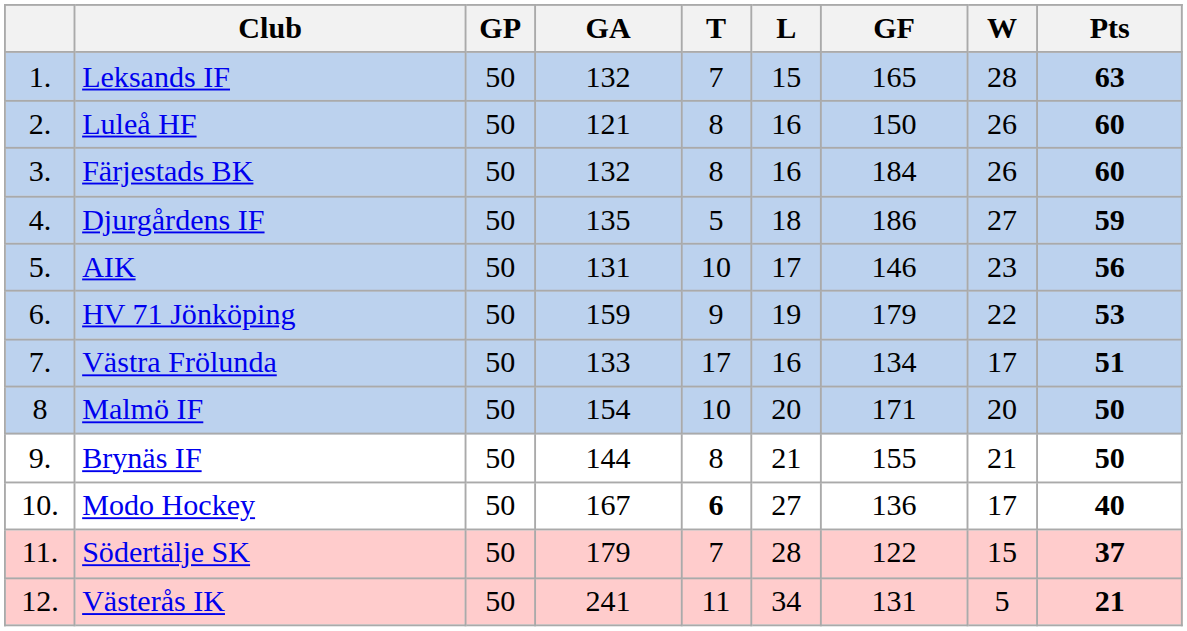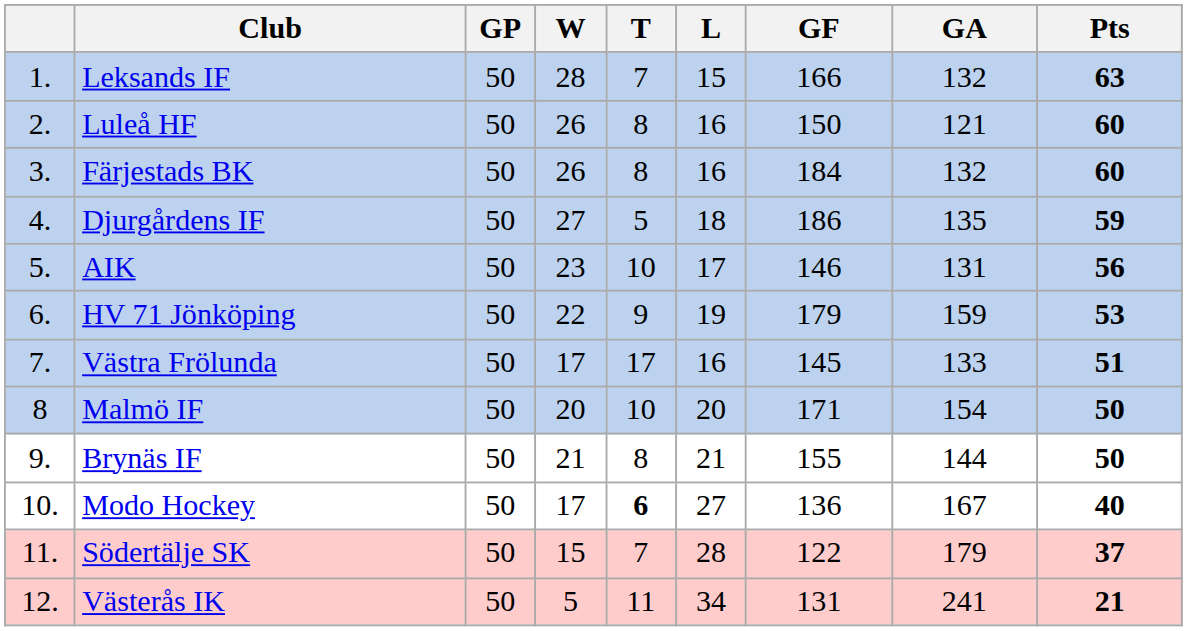 <table class="wikitable">
 <tr>
 <th width="30"></th>
 <th width="200">Club</th>
 <th width="30">GP</th>
-<th width="70">GA</th>
+<th width="30">W</th>
 <th width="30">T</th>
 <th width="30">L</th>
 <th width="70">GF</th>
-<th width="30">W</th>
+<th width="70">GA</th>
 <th width="70">Pts</th>
 </tr>
 <tr bgcolor="#BCD2EE" align="center">
 <td>1.</td>
 <td align="left"><a href='#'>Leksands IF</a></td>
 <td>50</td>
-<td>132</td>
+<td>28</td>
 <td>7</td>
 <td>15</td>
-<td>165</td>
-<td>28</td>
+<td>166</td>
+<td>132</td>
 <td><strong>63</strong></td>
 </tr>
 <tr bgcolor="#BCD2EE" align="center">
 <td>2.</td>
 <td align="left"><a href='#'>Luleå HF</a></td>
 <td>50</td>
-<td>121</td>
+<td>26</td>
 <td>8</td>
 <td>16</td>
 <td>150</td>
-<td>26</td>
+<td>121</td>
 <td><strong>60</strong></td>
 </tr>
 <tr bgcolor="#BCD2EE" align="center">
 <td>3.</td>
 <td align="left"><a href='#'>Färjestads BK</a></td>
 <td>50</td>
-<td>132</td>
+<td>26</td>
 <td>8</td>
 <td>16</td>
 <td>184</td>
-<td>26</td>
+<td>132</td>
 <td><strong>60</strong></td>
 </tr>
 <tr bgcolor="#BCD2EE" align="center">
 <td>4.</td>
 <td align="left"><a href='#'>Djurgårdens IF</a></td>
 <td>50</td>
-<td>135</td>
+<td>27</td>
 <td>5</td>
 <td>18</td>
 <td>186</td>
-<td>27</td>
+<td>135</td>
 <td><strong>59</strong></td>
 </tr>
 <tr bgcolor="#BCD2EE" align="center">
 <td>5.</td>
 <td align="left"><a href='#'>AIK</a></td>
 <td>50</td>
-<td>131</td>
+<td>23</td>
 <td>10</td>
 <td>17</td>
 <td>146</td>
-<td>23</td>
+<td>131</td>
 <td><strong>56</strong></td>
 </tr>
 <tr bgcolor="#BCD2EE" align="center">
 <td>6.</td>
 <td align="left"><a href='#'>HV 71 Jönköping</a></td>
 <td>50</td>
-<td>159</td>
+<td>22</td>
 <td>9</td>
 <td>19</td>
 <td>179</td>
-<td>22</td>
+<td>159</td>
 <td><strong>53</strong></td>
 </tr>
 <tr bgcolor="#BCD2EE" align="center">
 <td>7.</td>
 <td align="left"><a href='#'>Västra Frölunda</a></td>
 <td>50</td>
-<td>133</td>
+<td>17</td>
 <td>17</td>
 <td>16</td>
-<td>134</td>
-<td>17</td>
+<td>145</td>
+<td>133</td>
 <td><strong>51</strong></td>
 </tr>
 <tr bgcolor="#BCD2EE" align="center">
 <td>8</td>
 <td align="left"><a href='#'>Malmö IF</a></td>
 <td>50</td>
-<td>154</td>
+<td>20</td>
 <td>10</td>
 <td>20</td>
 <td>171</td>
-<td>20</td>
+<td>154</td>
 <td><strong>50</strong></td>
 </tr>
 <tr bgcolor="#FFFFFF" align="center">
 <td>9.</td>
 <td align="left"><a href='#'>Brynäs IF</a></td>
 <td>50</td>
-<td>144</td>
+<td>21</td>
 <td>8</td>
 <td>21</td>
 <td>155</td>
-<td>21</td>
+<td>144</td>
 <td><strong>50</strong></td>
 </tr>
 <tr bgcolor="#FFFFFF" align="center">
 <td>10.</td>
 <td align="left"><a href='#'>Modo Hockey</a></td>
 <td>50</td>
-<td>167</td>
+<td>17</td>
 <td><strong>6</strong></td>
 <td>27</td>
 <td>136</td>
-<td>17</td>
+<td>167</td>
 <td><strong>40</strong></td>
 </tr>
 <tr bgcolor="#ffcccc" align="center">
 <td>11.</td>
 <td align="left"><a href='#'>Södertälje SK</a></td>
 <td>50</td>
-<td>179</td>
+<td>15</td>
 <td>7</td>
 <td>28</td>
 <td>122</td>
-<td>15</td>
+<td>179</td>
 <td><strong>37</strong></td>
 </tr>
 <tr bgcolor="#ffcccc" align="center">
 <td>12.</td>
 <td align="left"><a href='#'>Västerås IK</a></td>
 <td>50</td>
-<td>241</td>
+<td>5</td>
 <td>11</td>
 <td>34</td>
 <td>131</td>
-<td>5</td>
+<td>241</td>
 <td><strong>21</strong></td>
 </tr>
 </table>
